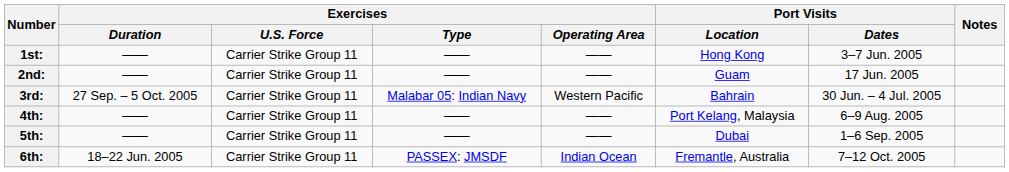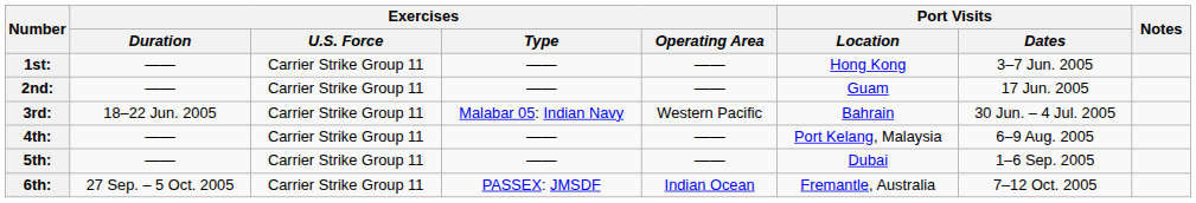 <table class="wikitable" style="text-align:center" width=99%>
 <tr>
 <th rowspan="2" width="5%">Number</th>
 <th colspan="4" align="center">Exercises</th>
 <th colspan="2" align="center">Port Visits</th>
 <th rowspan="2" width="5%">Notes</th>
 </tr>
 <tr>
 <th align="center"><em>Duration</em></th>
 <th align="center"><em>U.S. Force</em></th>
 <th align="center"><em>Type</em></th>
 <th align="center"><em>Operating Area</em></th>
 <th align="center"><em>Location</em></th>
 <th align="center"><em>Dates</em></th>
 </tr>
 <tr>
 <th>1st:</th>
 <td>——</td>
 <td>Carrier Strike Group 11</td>
 <td>——</td>
 <td>——</td>
 <td><a href='#'>Hong Kong</a></td>
 <td>3–7 Jun. 2005</td>
 <td></td>
 </tr>
 <tr>
 <th>2nd:</th>
 <td>——</td>
 <td>Carrier Strike Group 11</td>
 <td>——</td>
 <td>——</td>
 <td><a href='#'>Guam</a></td>
 <td>17 Jun. 2005</td>
 <td></td>
 </tr>
 <tr>
 <th>3rd:</th>
-<td>27 Sep. – 5 Oct. 2005</td>
+<td>18–22 Jun. 2005</td>
 <td>Carrier Strike Group 11</td>
 <td><a href='#'>Malabar 05</a>: <a href='#'>Indian Navy</a></td>
 <td>Western Pacific</td>
 <td><a href='#'>Bahrain</a></td>
 <td>30 Jun. – 4 Jul. 2005</td>
 <td></td>
 </tr>
 <tr>
 <th>4th:</th>
 <td>——</td>
 <td>Carrier Strike Group 11</td>
 <td>——</td>
 <td>——</td>
 <td><a href='#'>Port Kelang</a>, Malaysia</td>
 <td>6–9 Aug. 2005</td>
 <td></td>
 </tr>
 <tr>
 <th>5th:</th>
 <td>——</td>
 <td>Carrier Strike Group 11</td>
 <td>——</td>
 <td>——</td>
 <td><a href='#'>Dubai</a></td>
 <td>1–6  Sep. 2005</td>
 <td></td>
 </tr>
 <tr>
 <th>6th:</th>
-<td>18–22 Jun. 2005</td>
+<td>27 Sep. – 5 Oct. 2005</td>
 <td>Carrier Strike Group 11</td>
 <td><a href='#'>PASSEX</a>: <a href='#'>JMSDF</a></td>
 <td><a href='#'>Indian Ocean</a></td>
 <td><a href='#'>Fremantle</a>, Australia</td>
 <td>7–12 Oct. 2005</td>
 <td></td>
 </tr>
 </table>
